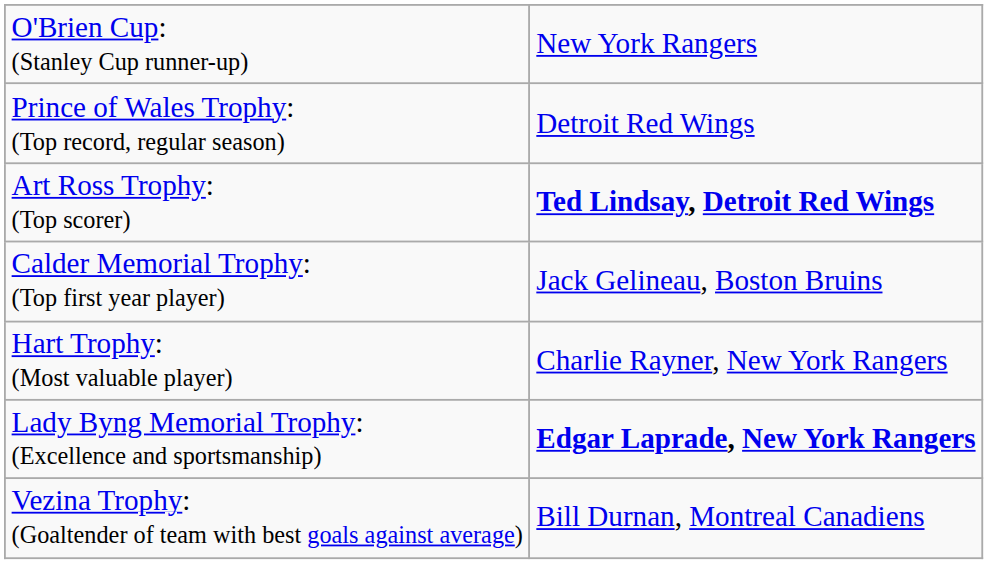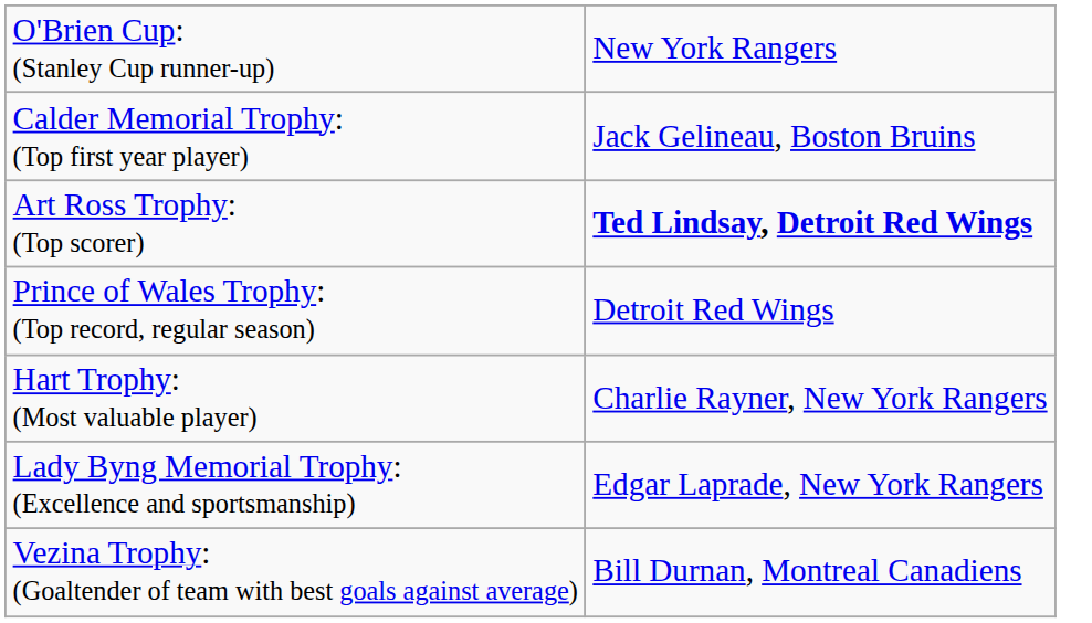 <table class="wikitable">
 <tr>
 <td><a href='#'>O'Brien Cup</a>:<br><small>(Stanley Cup runner-up)</small></td>
 <td><a href='#'>New York Rangers</a></td>
 </tr>
 <tr>
-<td><a href='#'>Prince of Wales Trophy</a>:<br><small>(Top record, regular season)</small></td>
-<td><a href='#'>Detroit Red Wings</a></td>
+<td><a href='#'>Calder Memorial Trophy</a>:<br><small>(Top first year player)</small></td>
+<td><a href='#'>Jack Gelineau</a>, <a href='#'>Boston Bruins</a></td>
 </tr>
 <tr>
 <td><a href='#'>Art Ross Trophy</a>:<br><small>(Top scorer)</small></td>
 <td><strong><a href='#'>Ted Lindsay</a>, <a href='#'>Detroit Red Wings</a></strong></td>
 </tr>
 <tr>
-<td><a href='#'>Calder Memorial Trophy</a>:<br><small>(Top first year player)</small></td>
-<td><a href='#'>Jack Gelineau</a>, <a href='#'>Boston Bruins</a></td>
+<td><a href='#'>Prince of Wales Trophy</a>:<br><small>(Top record, regular season)</small></td>
+<td><a href='#'>Detroit Red Wings</a></td>
 </tr>
 <tr>
 <td><a href='#'>Hart Trophy</a>:<br><small>(Most valuable player)</small></td>
 <td><a href='#'>Charlie Rayner</a>, <a href='#'>New York Rangers</a></td>
 </tr>
 <tr>
 <td><a href='#'>Lady Byng Memorial Trophy</a>:<br><small>(Excellence and sportsmanship)</small></td>
-<td><strong><a href='#'>Edgar Laprade</a>, <a href='#'>New York Rangers</a></strong></td>
+<td><a href='#'>Edgar Laprade</a>, <a href='#'>New York Rangers</a></td>
 </tr>
 <tr>
 <td><a href='#'>Vezina Trophy</a>:<br><small>(Goaltender of team with best <a href='#'>goals against average</a>)</small></td>
 <td><a href='#'>Bill Durnan</a>, <a href='#'>Montreal Canadiens</a></td>
 </tr>
 </table>
